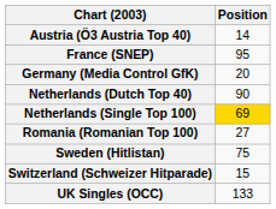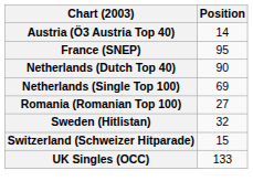 <table class="wikitable sortable plainrowheaders" style="text-align:center">
 <tr>
 <th scope="col">Chart (2003)</th>
 <th scope="col">Position</th>
 </tr>
 <tr>
 <th scope="row">Austria (Ö3 Austria Top 40)</th>
 <td>14</td>
 </tr>
 <tr>
 <th scope="row">France (SNEP)</th>
 <td>95</td>
 </tr>
 <tr>
-<th scope="row">Germany (Media Control GfK)</th>
-<td>20</td>
-</tr>
-<tr>
 <th scope="row">Netherlands (Dutch Top 40)</th>
 <td>90</td>
 </tr>
 <tr>
 <th scope="row">Netherlands (Single Top 100)</th>
-<td style="background: gold;">69</td>
+<td>69</td>
 </tr>
 <tr>
 <th scope="row">Romania (Romanian Top 100)</th>
 <td>27</td>
 </tr>
 <tr>
 <th scope="row">Sweden (Hitlistan)</th>
-<td>75</td>
+<td>32</td>
 </tr>
 <tr>
 <th scope="row">Switzerland (Schweizer Hitparade)</th>
 <td>15</td>
 </tr>
 <tr>
 <th scope="row">UK Singles (OCC)</th>
 <td>133</td>
 </tr>
 </table>
